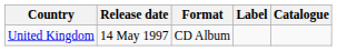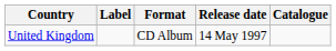 <table class="wikitable">
 <tr>
 <th>Country</th>
+<th>Label</th>
+<th>Format</th>
 <th>Release date</th>
-<th>Format</th>
-<th>Label</th>
 <th>Catalogue</th>
 </tr>
 <tr>
 <td><a href='#'>United Kingdom</a></td>
+<td></td>
+<td>CD Album</td>
 <td>14 May 1997</td>
-<td>CD Album</td>
-<td></td>
 <td></td>
 </tr>
 </table>
